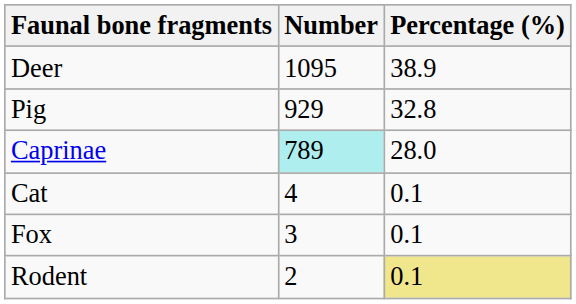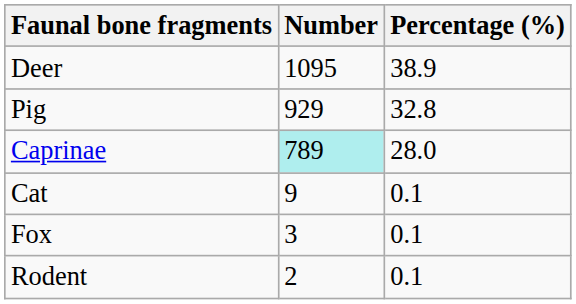 <table class="wikitable">
 <tr>
 <th>Faunal bone fragments</th>
 <th>Number</th>
 <th>Percentage (%)</th>
 </tr>
 <tr>
 <td>Deer</td>
 <td>1095</td>
 <td>38.9</td>
 </tr>
 <tr>
 <td>Pig</td>
 <td>929</td>
 <td>32.8</td>
 </tr>
 <tr>
 <td><a href='#'>Caprinae</a></td>
 <td style="background: paleturquoise;">789</td>
 <td>28.0</td>
 </tr>
 <tr>
 <td>Cat</td>
-<td>4</td>
+<td>9</td>
 <td>0.1</td>
 </tr>
 <tr>
 <td>Fox</td>
 <td>3</td>
 <td>0.1</td>
 </tr>
 <tr>
 <td>Rodent</td>
 <td>2</td>
-<td style="background: khaki;">0.1</td>
+<td>0.1</td>
 </tr>
 </table>
